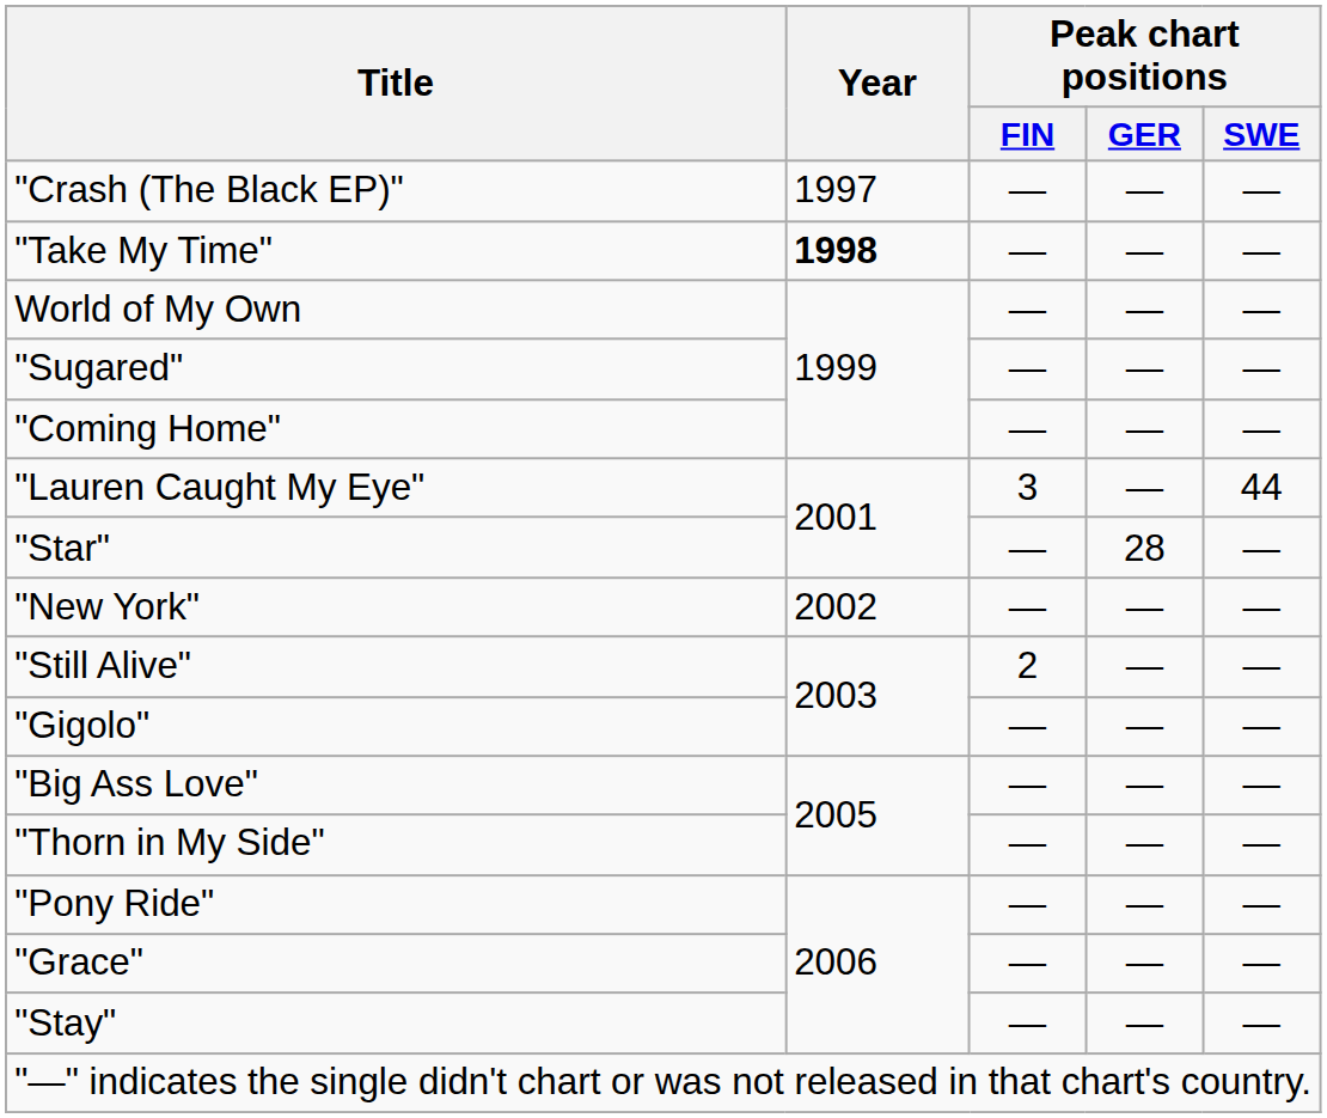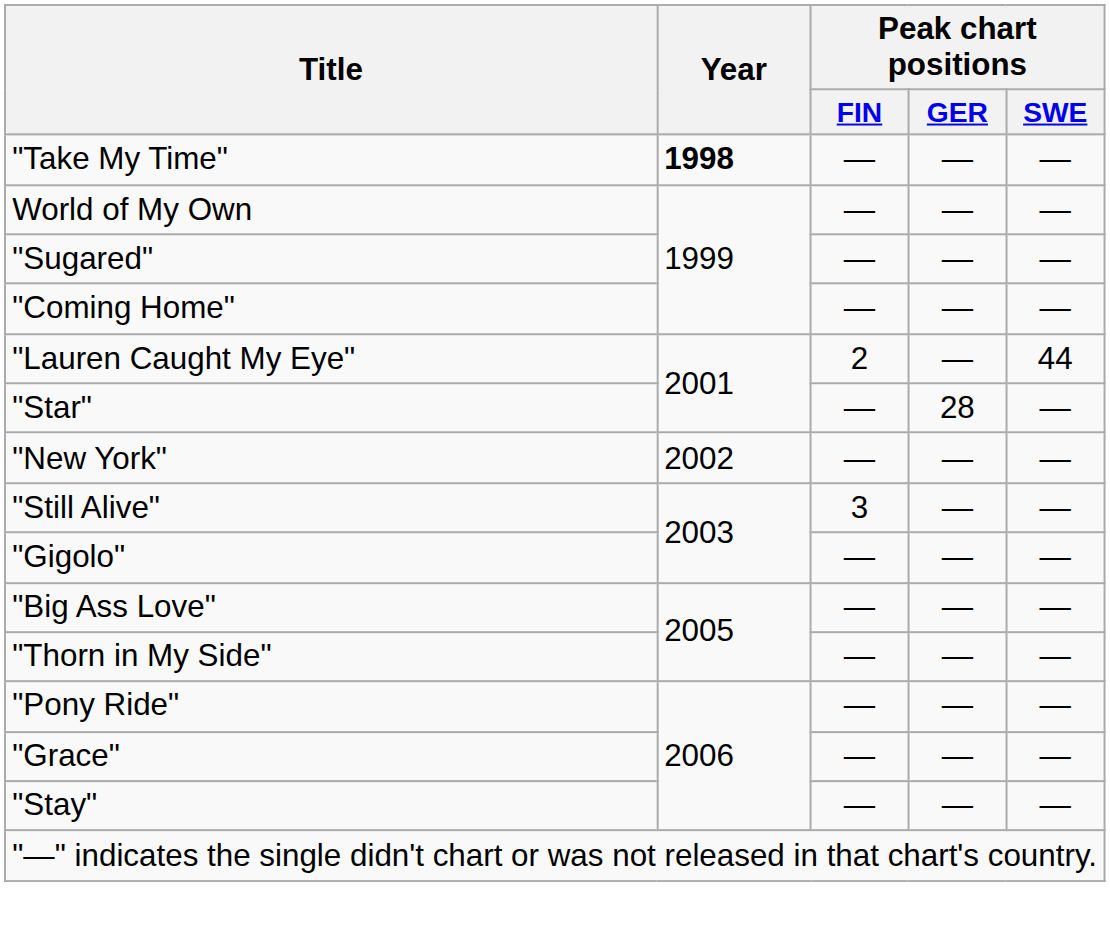 <table class="wikitable">
 <tr>
 <th scope="col" rowspan="2">Title</th>
 <th scope="col" rowspan="2">Year</th>
 <th scope="col" colspan="3">Peak chart positions</th>
 </tr>
 <tr>
 <th scope="col" style="width:3em;font-size:90%"><a href='#'>FIN</a><br></th>
 <th scope="col" style="width:3em;font-size:90%"><a href='#'>GER</a><br></th>
 <th scope="col" style="width:3em;font-size:90%"><a href='#'>SWE</a><br></th>
-</tr>
-<tr>
-<td scope="row">"Crash (The Black EP)"</td>
-<td>1997</td>
-<td align=center>—</td>
-<td align=center>—</td>
-<td align=center>—</td>
 </tr>
 <tr>
 <td scope="row">"Take My Time"</td>
 <td><strong>1998</strong></td>
 <td align=center>—</td>
 <td align=center>—</td>
 <td align=center>—</td>
 </tr>
 <tr>
 <td scope="row">World of My Own</td>
 <td rowspan=3>1999</td>
 <td align=center>—</td>
 <td align=center>—</td>
 <td align=center>—</td>
 </tr>
 <tr>
 <td scope="row">"Sugared"</td>
 <td align=center>—</td>
 <td align=center>—</td>
 <td align=center>—</td>
 </tr>
 <tr>
 <td scope="row">"Coming Home"</td>
 <td align=center>—</td>
 <td align=center>—</td>
 <td align=center>—</td>
 </tr>
 <tr>
 <td scope="row">"Lauren Caught My Eye"</td>
 <td rowspan=2>2001</td>
-<td align=center>3</td>
+<td align=center>2</td>
 <td align=center>—</td>
 <td align=center>44</td>
 </tr>
 <tr>
 <td scope="row">"Star"</td>
 <td align=center>—</td>
 <td align=center>28</td>
 <td align=center>—</td>
 </tr>
 <tr>
 <td scope="row">"New York"</td>
 <td>2002</td>
 <td align=center>—</td>
 <td align=center>—</td>
 <td align=center>—</td>
 </tr>
 <tr>
 <td scope="row">"Still Alive"</td>
 <td rowspan=2>2003</td>
-<td align=center>2</td>
+<td align=center>3</td>
 <td align=center>—</td>
 <td align=center>—</td>
 </tr>
 <tr>
 <td scope="row">"Gigolo"</td>
 <td align=center>—</td>
 <td align=center>—</td>
 <td align=center>—</td>
 </tr>
 <tr>
 <td scope="row">"Big Ass Love"</td>
 <td rowspan=2>2005</td>
 <td align=center>—</td>
 <td align=center>—</td>
 <td align=center>—</td>
 </tr>
 <tr>
 <td scope="row">"Thorn in My Side"</td>
 <td align=center>—</td>
 <td align=center>—</td>
 <td align=center>—</td>
 </tr>
 <tr>
 <td scope="row">"Pony Ride"</td>
 <td rowspan=3>2006</td>
 <td align=center>—</td>
 <td align=center>—</td>
 <td align=center>—</td>
 </tr>
 <tr>
 <td>"Grace"</td>
 <td align=center>—</td>
 <td align=center>—</td>
 <td align=center>—</td>
 </tr>
 <tr>
 <td>"Stay"</td>
 <td align=center>—</td>
 <td align=center>—</td>
 <td align=center>—</td>
 </tr>
 <tr>
 <td colspan=5 style="text-align:center;">"—" indicates the single didn't chart or was not released in that chart's country.</td>
 </tr>
 </table>
